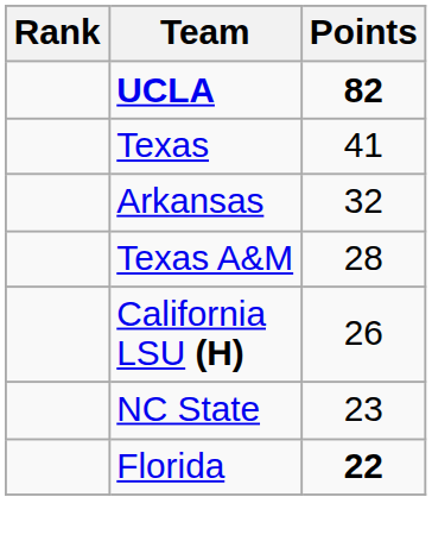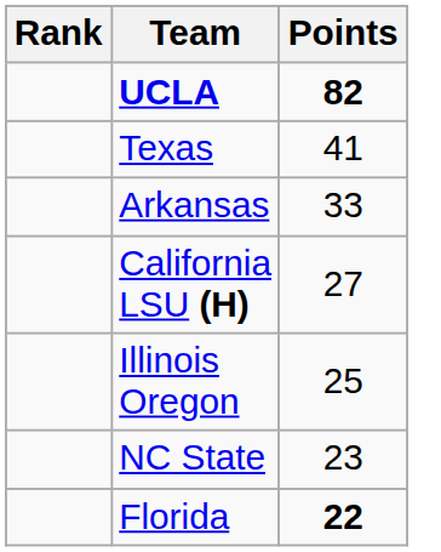 <table class="wikitable sortable" style="text-align:center">
 <tr>
 <th>Rank</th>
 <th>Team</th>
 <th>Points</th>
 </tr>
 <tr>
 <td></td>
 <td align="left"><strong><a href='#'>UCLA</a></strong></td>
 <td><strong>82</strong></td>
 </tr>
 <tr>
 <td></td>
 <td align="left"><a href='#'>Texas</a></td>
 <td>41</td>
 </tr>
 <tr>
 <td></td>
 <td align="left"><a href='#'>Arkansas</a></td>
-<td>32</td>
-</tr>
-<tr>
-<td></td>
-<td align="left"><a href='#'>Texas A&M</a></td>
-<td>28</td>
+<td>33</td>
 </tr>
 <tr>
 <td></td>
 <td align="left"><a href='#'>California</a><br><a href='#'>LSU</a> <strong>(H)</strong></td>
-<td>26</td>
+<td>27</td>
+</tr>
+<tr>
+<td></td>
+<td align="left"><a href='#'>Illinois</a><br><a href='#'>Oregon</a></td>
+<td>25</td>
 </tr>
 <tr>
 <td></td>
 <td align="left"><a href='#'>NC State</a></td>
 <td>23</td>
 </tr>
 <tr>
 <td></td>
 <td align="left"><a href='#'>Florida</a></td>
 <td><strong>22</strong></td>
 </tr>
 </table>
